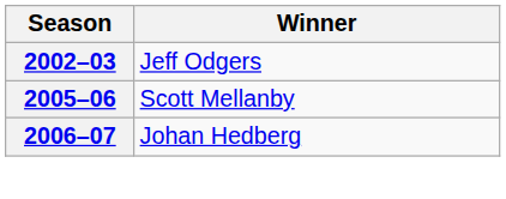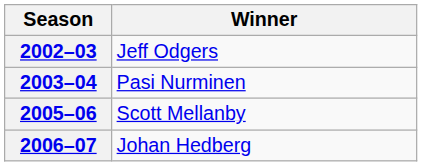 <table class="wikitable">
 <tr>
 <th scope="col" style="width:5em">Season</th>
 <th scope="col" style="width:15em">Winner</th>
 </tr>
 <tr>
 <th scope="row"><a href='#'>2002–03</a></th>
 <td><a href='#'>Jeff Odgers</a></td>
 </tr>
 <tr>
+<th scope="row"><a href='#'>2003–04</a></th>
+<td><a href='#'>Pasi Nurminen</a></td>
+</tr>
+<tr>
 <th scope="row"><a href='#'>2005–06</a></th>
 <td><a href='#'>Scott Mellanby</a></td>
 </tr>
 <tr>
 <th scope="row"><a href='#'>2006–07</a></th>
 <td><a href='#'>Johan Hedberg</a></td>
 </tr>
 </table>
